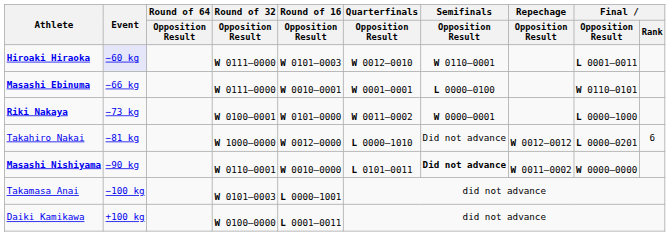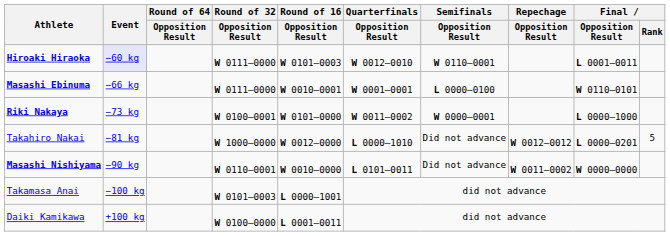 <table class="wikitable" style="font-size:90%">
 <tr>
 <th rowspan="2">Athlete</th>
 <th rowspan="2">Event</th>
 <th>Round of 64</th>
 <th>Round of 32</th>
 <th>Round of 16</th>
 <th>Quarterfinals</th>
 <th>Semifinals</th>
 <th>Repechage</th>
 <th colspan=2>Final / </th>
 </tr>
 <tr style="font-size:95%">
 <th>Opposition<br>Result</th>
 <th>Opposition<br>Result</th>
 <th>Opposition<br>Result</th>
 <th>Opposition<br>Result</th>
 <th>Opposition<br>Result</th>
 <th>Opposition<br>Result</th>
 <th>Opposition<br>Result</th>
 <th>Rank</th>
 </tr>
 <tr align=center>
 <td align=left><strong><a href='#'>Hiroaki Hiraoka</a></strong></td>
 <td align=left style="background: lavender;"><a href='#'>−60 kg</a></td>
 <td></td>
 <td><br><strong>W</strong> 0111–0000</td>
 <td><br><strong>W</strong> 0101–0003</td>
 <td><br><strong>W</strong> 0012–0010</td>
 <td><br><strong>W</strong> 0110–0001</td>
 <td></td>
 <td><br><strong>L</strong> 0001–0011</td>
 <td></td>
 </tr>
 <tr align=center>
 <td align=left><strong><a href='#'>Masashi Ebinuma</a></strong></td>
 <td align=left><a href='#'>−66 kg</a></td>
 <td></td>
 <td><br><strong>W</strong> 0111–0000</td>
 <td><br><strong>W</strong> 0010–0001</td>
 <td><br><strong>W</strong> 0001–0001</td>
 <td><br><strong>L</strong> 0000–0100</td>
 <td></td>
 <td><br><strong>W</strong> 0110–0101</td>
 <td></td>
 </tr>
 <tr align=center>
 <td align=left><strong><a href='#'>Riki Nakaya</a></strong></td>
 <td align=left><a href='#'>−73 kg</a></td>
 <td></td>
 <td><br><strong>W</strong> 0100–0001</td>
 <td><br><strong>W</strong> 0101–0000</td>
 <td><br><strong>W</strong> 0011–0002</td>
 <td><br><strong>W</strong> 0000–0001</td>
 <td></td>
 <td><br><strong>L</strong> 0000–1000</td>
 <td></td>
 </tr>
 <tr align=center>
 <td align=left><a href='#'>Takahiro Nakai</a></td>
 <td align=left><a href='#'>−81 kg</a></td>
 <td></td>
 <td><br><strong>W</strong> 1000–0000</td>
 <td><br><strong>W</strong> 0012–0000</td>
 <td><br><strong>L</strong> 0000–1010</td>
 <td>Did not advance</td>
 <td><br><strong>W</strong> 0012–0012 </td>
 <td><br><strong>L</strong> 0000–0201</td>
-<td>6</td>
+<td>5</td>
 </tr>
 <tr align=center>
 <td align=left><strong><a href='#'>Masashi Nishiyama</a></strong></td>
 <td align=left><a href='#'>−90 kg</a></td>
 <td></td>
 <td><br><strong>W</strong> 0110–0001</td>
 <td><br><strong>W</strong> 0010–0000</td>
 <td><br><strong>L</strong> 0101–0011</td>
-<td><strong>Did not advance</strong></td>
+<td>Did not advance</td>
 <td><br><strong>W</strong> 0011–0002</td>
 <td><br><strong>W</strong> 0000–0000 </td>
 <td></td>
 </tr>
 <tr align=center>
 <td align=left><a href='#'>Takamasa Anai</a></td>
 <td align=left><a href='#'>−100 kg</a></td>
 <td></td>
 <td><br><strong>W</strong> 0101–0003</td>
 <td><br><strong>L</strong> 0000–1001</td>
 <td colspan=5>did not advance</td>
 </tr>
 <tr align=center>
 <td align=left><a href='#'>Daiki Kamikawa</a></td>
 <td align=left><a href='#'>+100 kg</a></td>
 <td></td>
 <td><br><strong>W</strong> 0100–0000</td>
 <td><br><strong>L</strong> 0001–0011</td>
 <td colspan=5>did not advance</td>
 </tr>
 </table>
